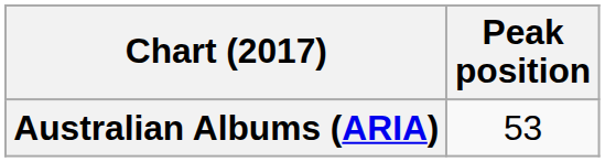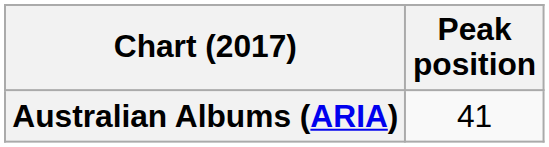 <table class="wikitable plainrowheaders" style="text-align:center">
 <tr>
 <th scope="col">Chart (2017)</th>
 <th scope="col">Peak<br>position</th>
 </tr>
 <tr>
 <th scope="row">Australian Albums (<a href='#'>ARIA</a>)</th>
-<td>53</td>
+<td>41</td>
 </tr>
 </table>
